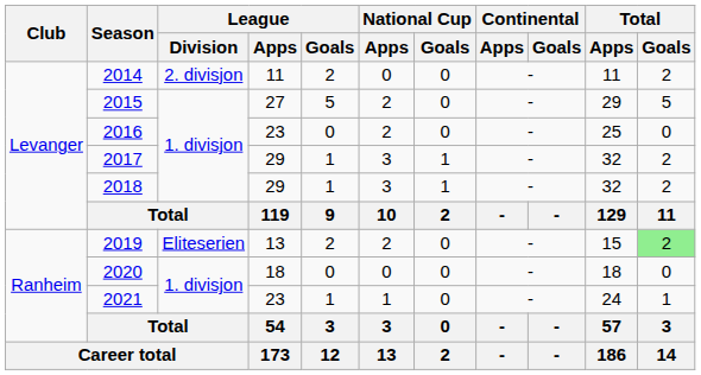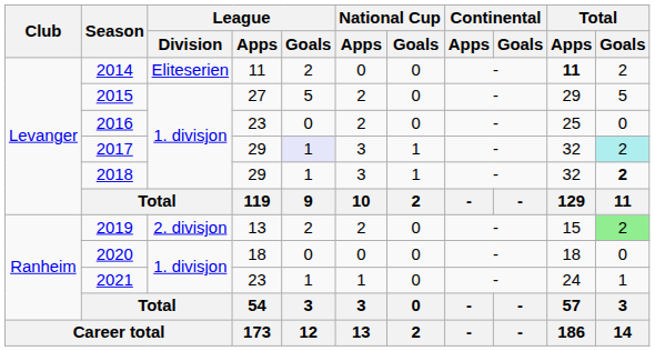 <table class="wikitable" style="text-align: center;">
 <tr>
 <th rowspan="2">Club</th>
 <th rowspan="2">Season</th>
 <th colspan="3">League</th>
 <th colspan="2">National Cup</th>
 <th colspan="2">Continental</th>
 <th colspan="2">Total</th>
 </tr>
 <tr>
 <th>Division</th>
 <th>Apps</th>
 <th>Goals</th>
 <th>Apps</th>
 <th>Goals</th>
 <th>Apps</th>
 <th>Goals</th>
 <th>Apps</th>
 <th>Goals</th>
 </tr>
 <tr>
 <td rowspan="6"><a href='#'>Levanger</a></td>
 <td><a href='#'>2014</a></td>
-<td rowspan="1"><a href='#'>2. divisjon</a></td>
+<td rowspan="1"><a href='#'>Eliteserien</a></td>
 <td>11</td>
 <td>2</td>
 <td>0</td>
 <td>0</td>
 <td colspan="2">-</td>
-<td>11</td>
+<td><strong>11</strong></td>
 <td>2</td>
 </tr>
 <tr>
 <td><a href='#'>2015</a></td>
 <td rowspan="4"><a href='#'>1. divisjon</a></td>
 <td>27</td>
 <td>5</td>
 <td>2</td>
 <td>0</td>
 <td colspan="2">-</td>
 <td>29</td>
 <td>5</td>
 </tr>
 <tr>
 <td><a href='#'>2016</a></td>
 <td>23</td>
 <td>0</td>
 <td>2</td>
 <td>0</td>
 <td colspan="2">-</td>
 <td>25</td>
 <td>0</td>
 </tr>
 <tr>
 <td><a href='#'>2017</a></td>
 <td>29</td>
-<td>1</td>
+<td style="background: lavender;">1</td>
 <td>3</td>
 <td>1</td>
 <td colspan="2">-</td>
 <td>32</td>
-<td>2</td>
+<td style="background: paleturquoise;">2</td>
 </tr>
 <tr>
 <td><a href='#'>2018</a></td>
 <td>29</td>
 <td>1</td>
 <td>3</td>
 <td>1</td>
 <td colspan="2">-</td>
 <td>32</td>
-<td>2</td>
+<td><strong>2</strong></td>
 </tr>
 <tr>
 <th colspan="2">Total</th>
 <th>119</th>
 <th>9</th>
 <th>10</th>
 <th>2</th>
 <th>-</th>
 <th>-</th>
 <th>129</th>
 <th>11</th>
 </tr>
 <tr>
 <td rowspan="4"><a href='#'>Ranheim</a></td>
 <td><a href='#'>2019</a></td>
-<td rowspan="1"><a href='#'>Eliteserien</a></td>
+<td rowspan="1"><a href='#'>2. divisjon</a></td>
 <td>13</td>
 <td>2</td>
 <td>2</td>
 <td>0</td>
 <td colspan="2">-</td>
 <td>15</td>
 <td style="background: lightgreen;">2</td>
 </tr>
 <tr>
 <td><a href='#'>2020</a></td>
 <td rowspan="2"><a href='#'>1. divisjon</a></td>
 <td>18</td>
 <td>0</td>
 <td>0</td>
 <td>0</td>
 <td colspan="2">-</td>
 <td>18</td>
 <td>0</td>
 </tr>
 <tr>
 <td><a href='#'>2021</a></td>
 <td>23</td>
 <td>1</td>
 <td>1</td>
 <td>0</td>
 <td colspan="2">-</td>
 <td>24</td>
 <td>1</td>
 </tr>
 <tr>
 <th colspan="2">Total</th>
 <th>54</th>
 <th>3</th>
 <th>3</th>
 <th>0</th>
 <th>-</th>
 <th>-</th>
 <th>57</th>
 <th>3</th>
 </tr>
 <tr>
 <th colspan="3">Career total</th>
 <th>173</th>
 <th>12</th>
 <th>13</th>
 <th>2</th>
 <th>-</th>
 <th>-</th>
 <th>186</th>
 <th>14</th>
 </tr>
 </table>
